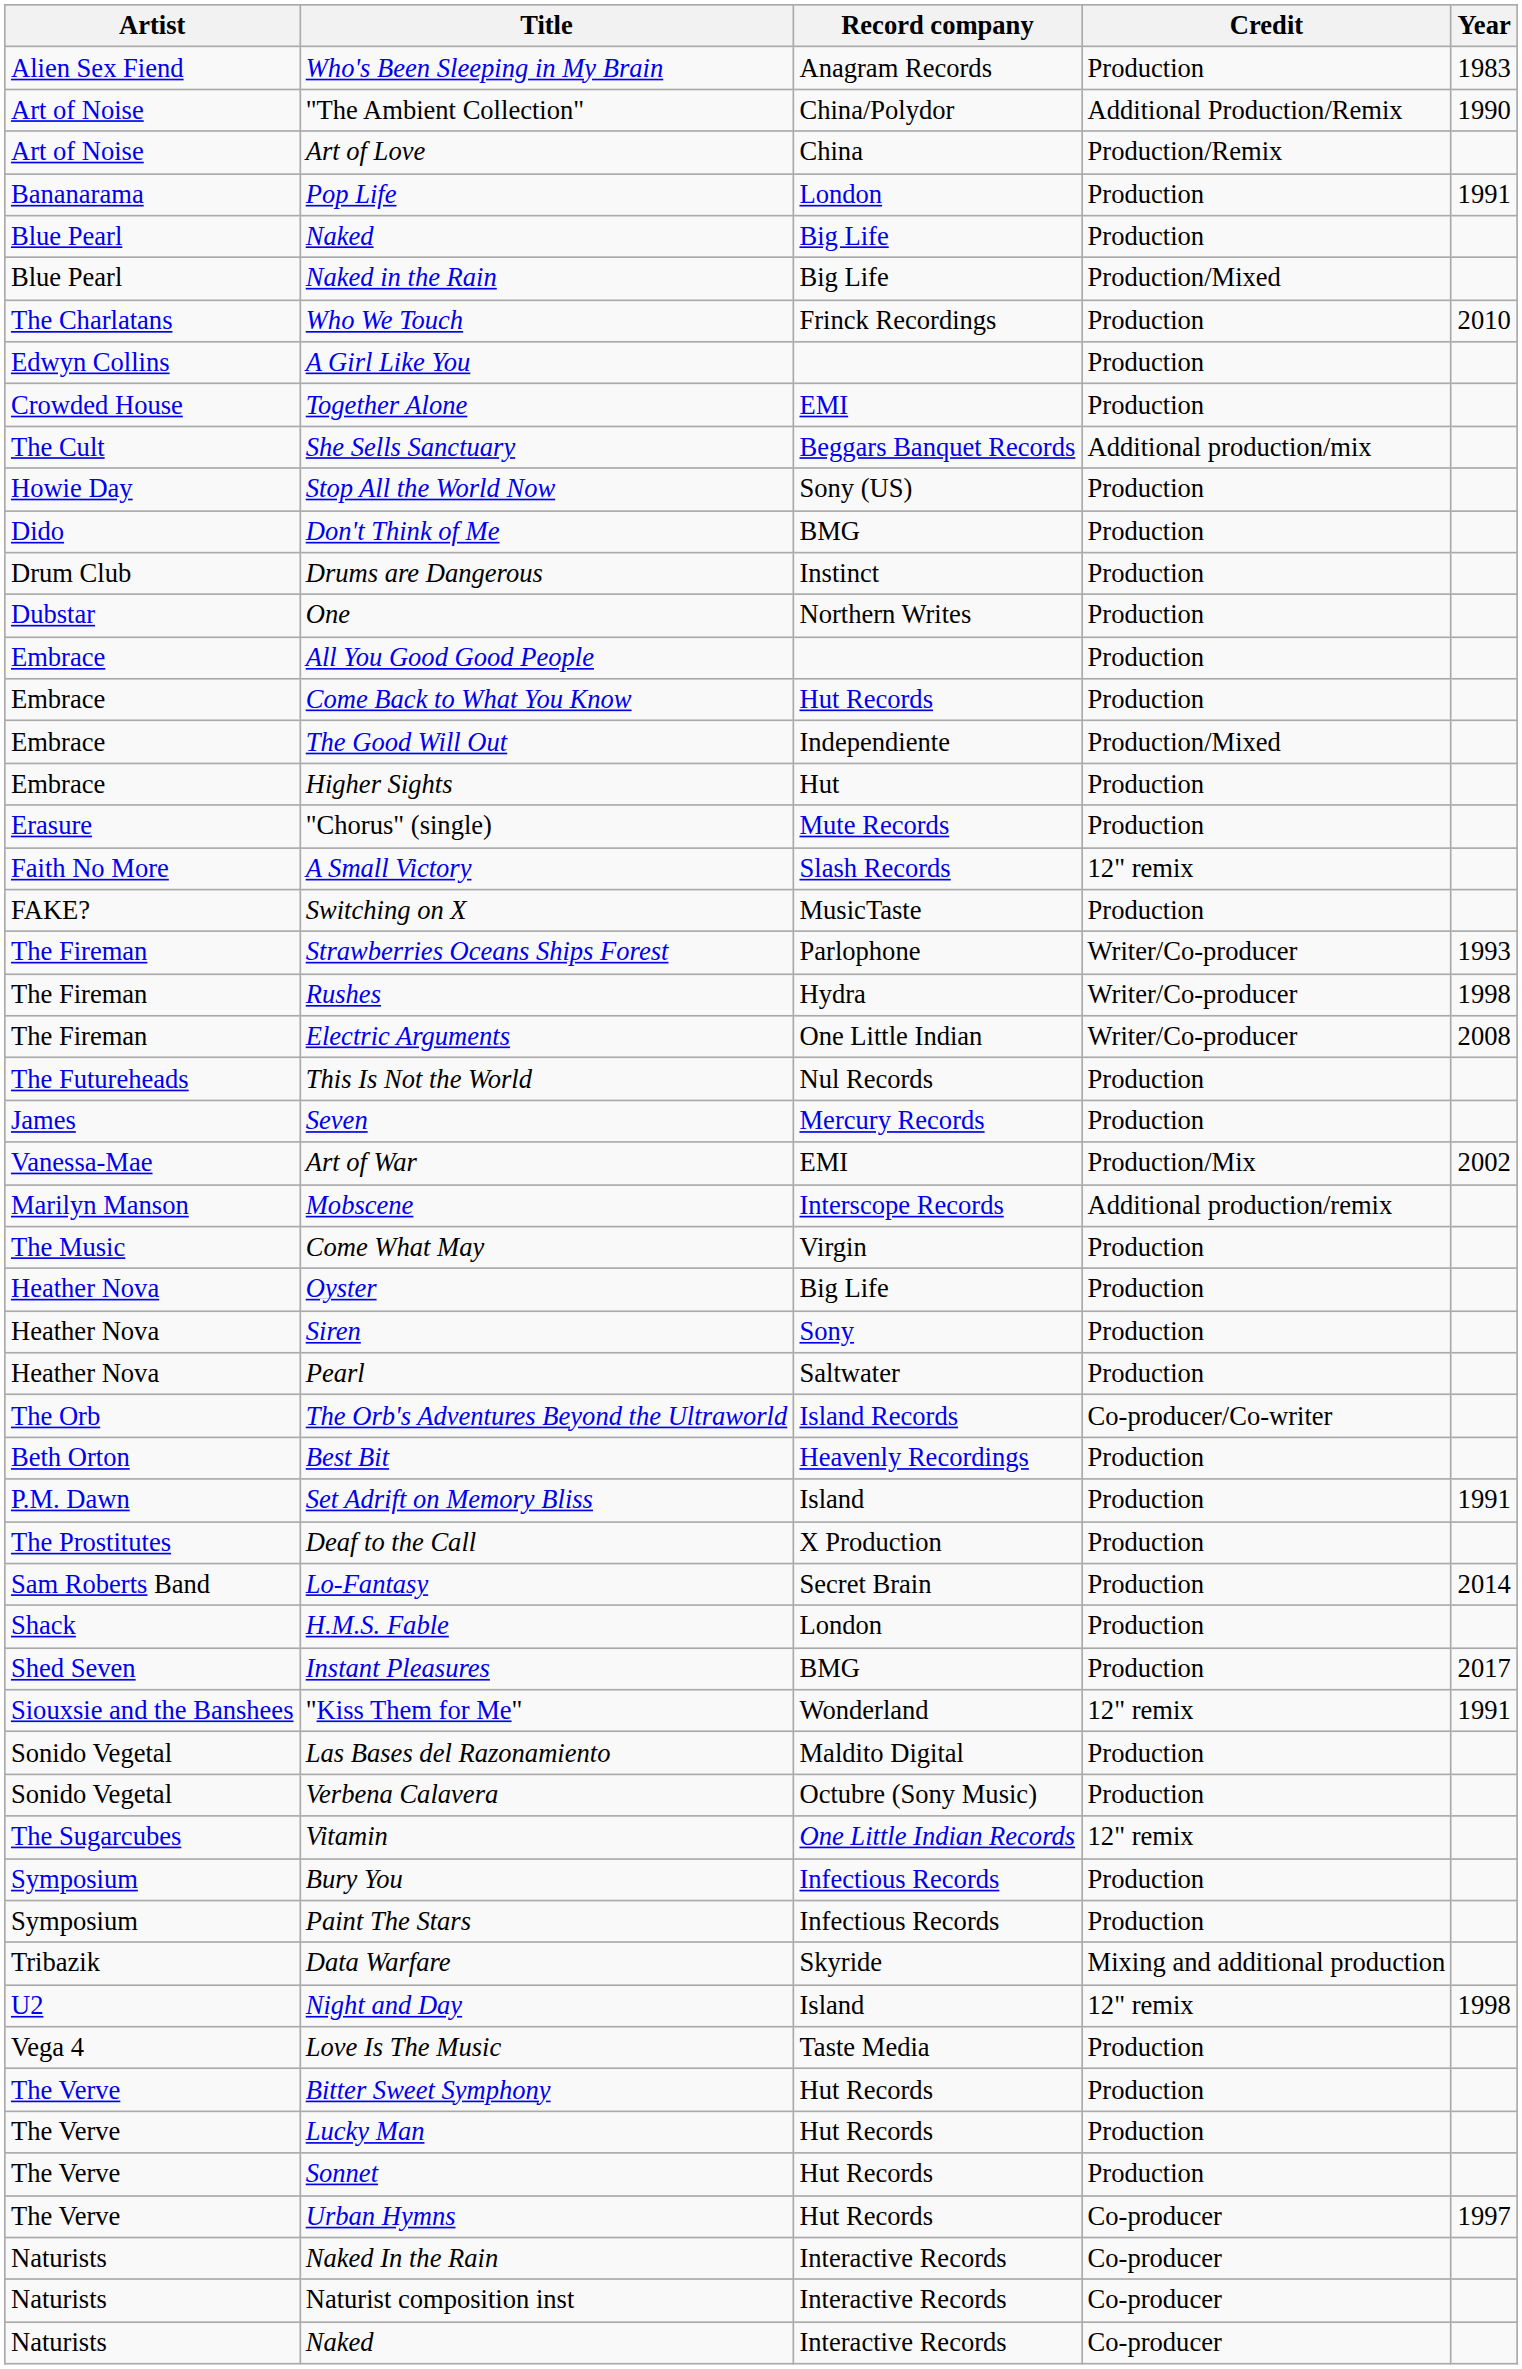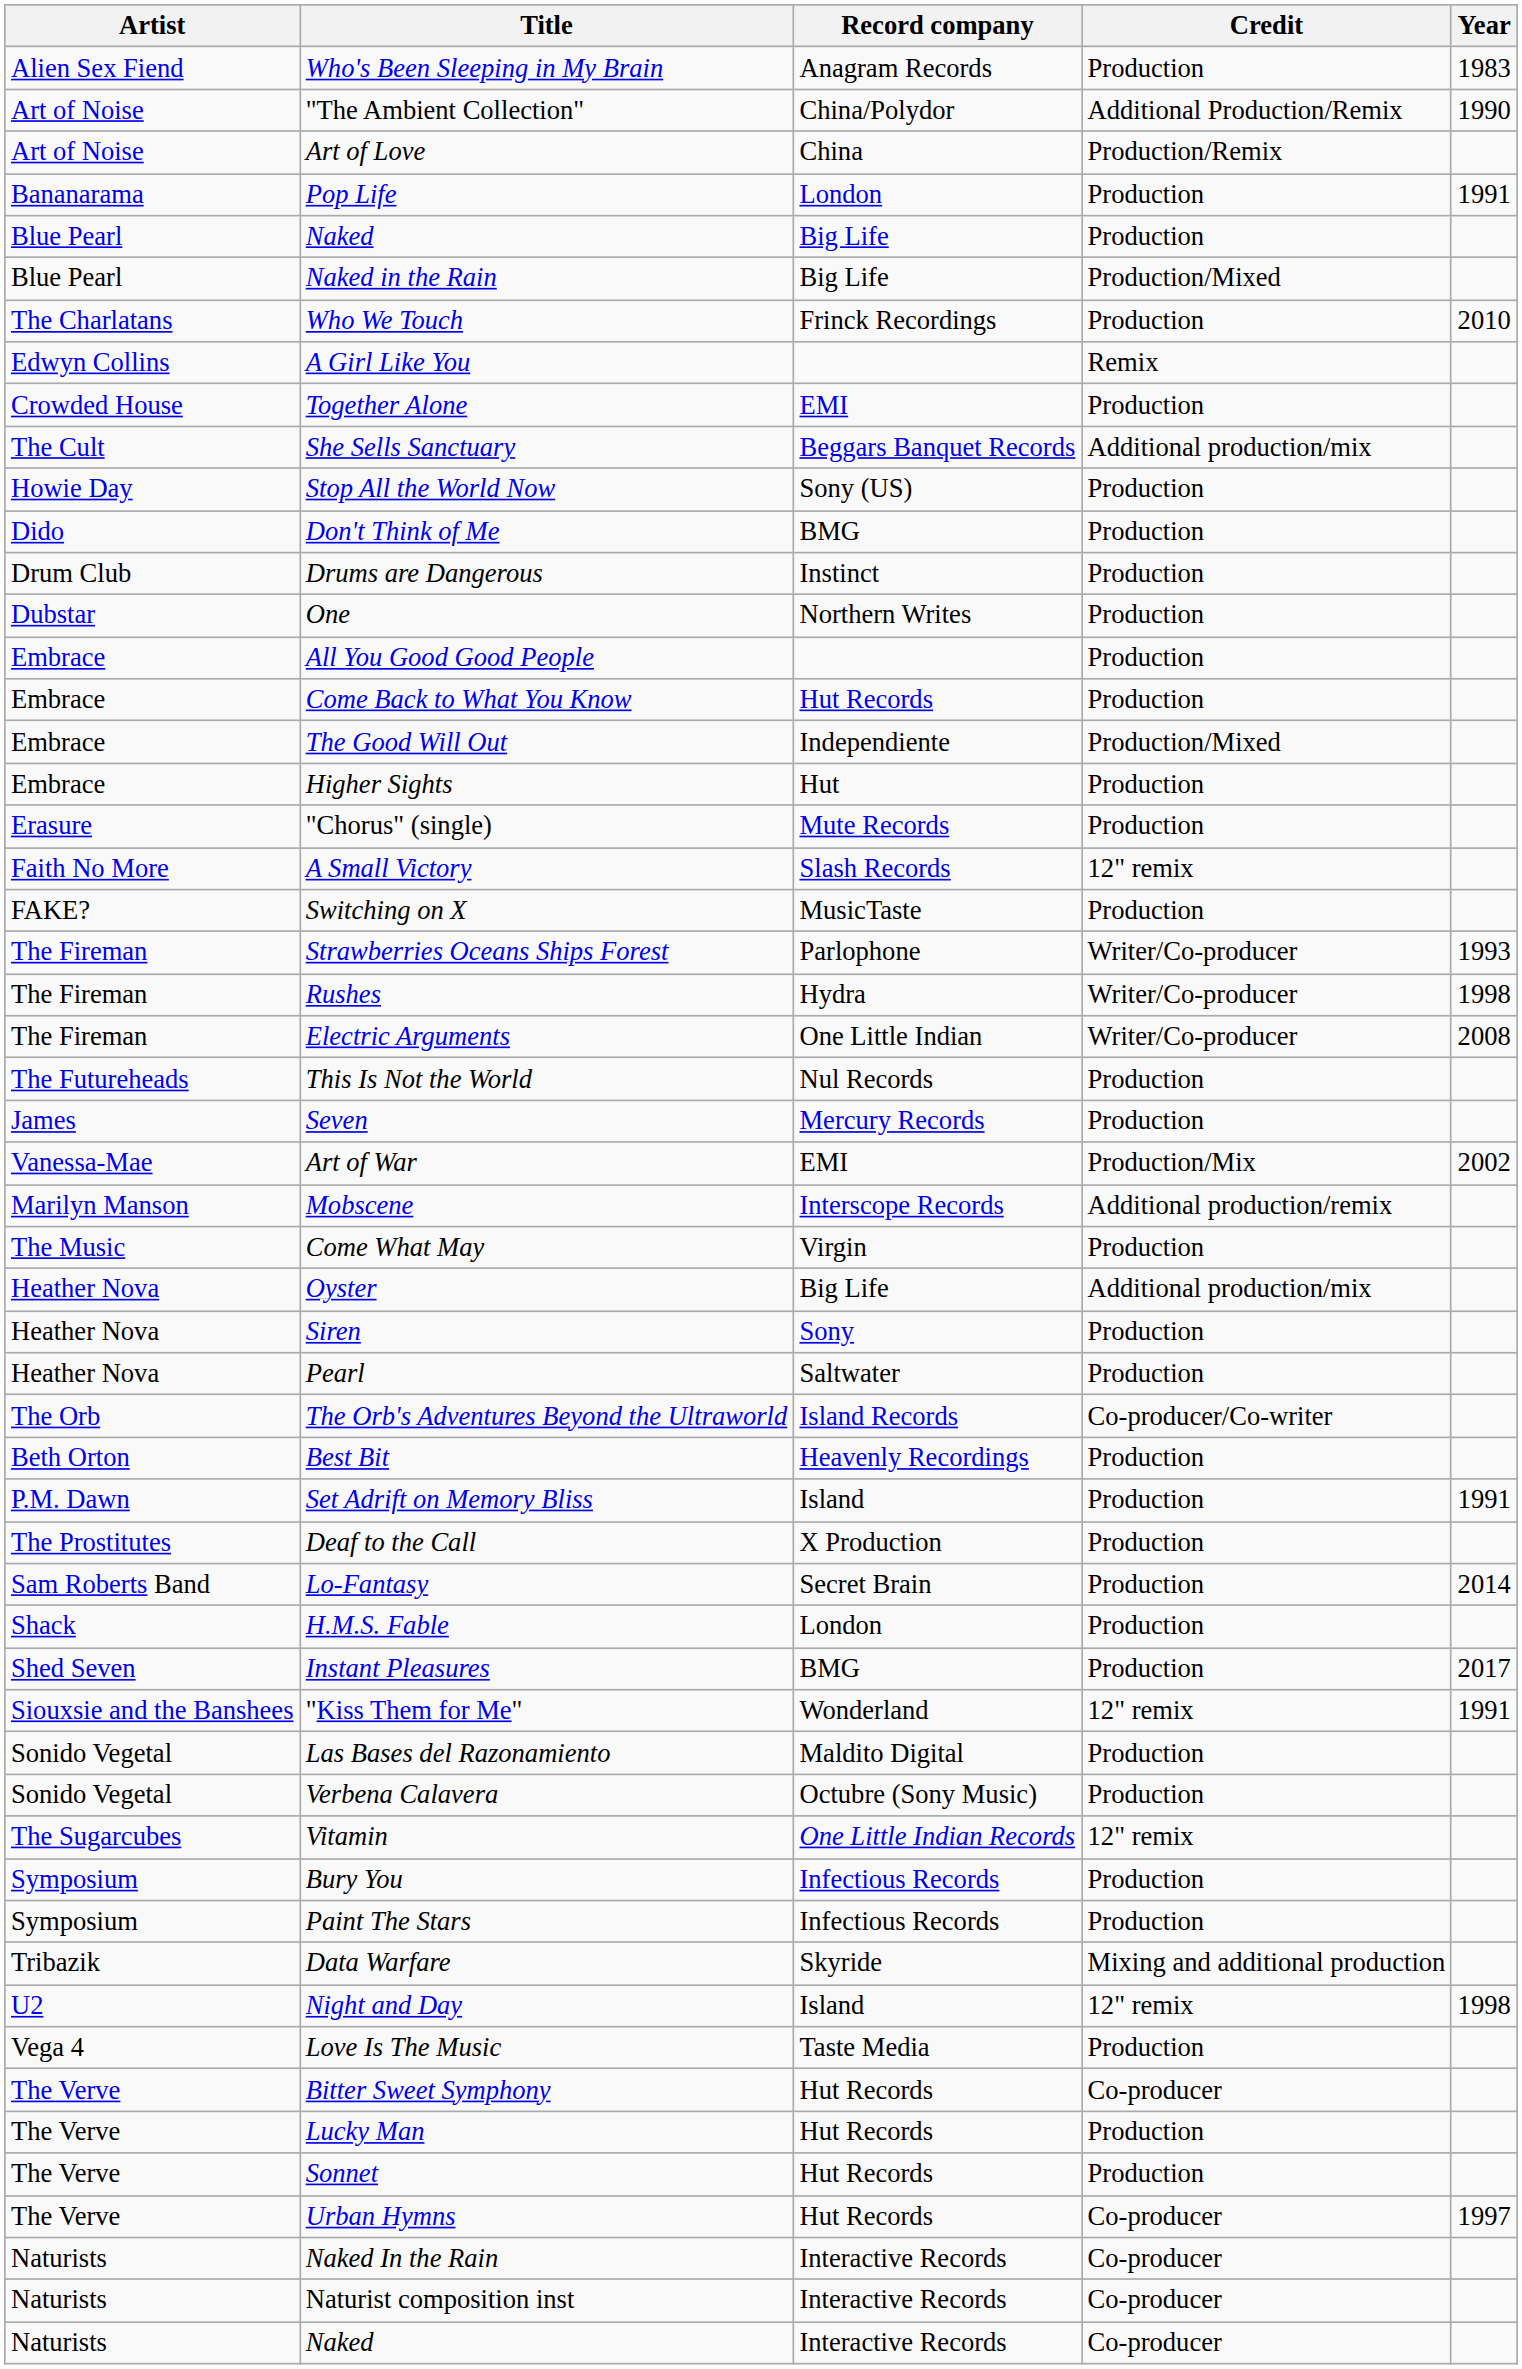 <table class="wikitable">
 <tr>
 <th>Artist</th>
 <th>Title</th>
 <th>Record company</th>
 <th>Credit</th>
 <th>Year</th>
 </tr>
 <tr>
 <td><a href='#'>Alien Sex Fiend</a></td>
 <td><em><a href='#'>Who's Been Sleeping in My Brain</a></em></td>
 <td>Anagram Records</td>
 <td>Production</td>
 <td>1983</td>
 </tr>
 <tr>
 <td><a href='#'>Art of Noise</a></td>
 <td>"The Ambient Collection"</td>
 <td>China/Polydor</td>
 <td>Additional Production/Remix</td>
 <td>1990</td>
 </tr>
 <tr>
 <td><a href='#'>Art of Noise</a></td>
 <td><em>Art of Love</em></td>
 <td>China</td>
 <td>Production/Remix</td>
 <td></td>
 </tr>
 <tr>
 <td><a href='#'>Bananarama</a></td>
 <td><em><a href='#'>Pop Life</a></em></td>
 <td><a href='#'>London</a></td>
 <td>Production</td>
 <td>1991</td>
 </tr>
 <tr>
 <td><a href='#'>Blue Pearl</a></td>
 <td><em><a href='#'>Naked</a></em></td>
 <td><a href='#'>Big Life</a></td>
 <td>Production</td>
 <td></td>
 </tr>
 <tr>
 <td>Blue Pearl</td>
 <td><em><a href='#'>Naked in the Rain</a></em></td>
 <td>Big Life</td>
 <td>Production/Mixed</td>
 <td></td>
 </tr>
 <tr>
 <td><a href='#'>The Charlatans</a></td>
 <td><em><a href='#'>Who We Touch</a></em></td>
 <td>Frinck Recordings</td>
 <td>Production</td>
 <td>2010</td>
 </tr>
 <tr>
 <td><a href='#'>Edwyn Collins</a></td>
 <td><em><a href='#'>A Girl Like You</a></em></td>
 <td></td>
-<td>Production</td>
+<td>Remix</td>
 <td></td>
 </tr>
 <tr>
 <td><a href='#'>Crowded House</a></td>
 <td><em><a href='#'>Together Alone</a></em></td>
 <td><a href='#'>EMI</a></td>
 <td>Production</td>
 <td></td>
 </tr>
 <tr>
 <td><a href='#'>The Cult</a></td>
 <td><em><a href='#'>She Sells Sanctuary</a></em></td>
 <td><a href='#'>Beggars Banquet Records</a></td>
 <td>Additional production/mix</td>
 <td></td>
 </tr>
 <tr>
 <td><a href='#'>Howie Day</a></td>
 <td><em><a href='#'>Stop All the World Now</a></em></td>
 <td>Sony (US)</td>
 <td>Production</td>
 <td></td>
 </tr>
 <tr>
 <td><a href='#'>Dido</a></td>
 <td><em><a href='#'>Don't Think of Me</a></em></td>
 <td>BMG</td>
 <td>Production</td>
 <td></td>
 </tr>
 <tr>
 <td>Drum Club</td>
 <td><em>Drums are Dangerous</em></td>
 <td>Instinct</td>
 <td>Production</td>
 <td></td>
 </tr>
 <tr>
 <td><a href='#'>Dubstar</a></td>
 <td><em>One</em></td>
 <td>Northern Writes</td>
 <td>Production</td>
 <td></td>
 </tr>
 <tr>
 <td><a href='#'>Embrace</a></td>
 <td><em><a href='#'>All You Good Good People</a></em></td>
 <td></td>
 <td>Production</td>
 <td></td>
 </tr>
 <tr>
 <td>Embrace</td>
 <td><em><a href='#'>Come Back to What You Know</a></em></td>
 <td><a href='#'>Hut Records</a></td>
 <td>Production</td>
 <td></td>
 </tr>
 <tr>
 <td>Embrace</td>
 <td><em><a href='#'>The Good Will Out</a></em></td>
 <td>Independiente</td>
 <td>Production/Mixed</td>
 <td></td>
 </tr>
 <tr>
 <td>Embrace</td>
 <td><em>Higher Sights</em></td>
 <td>Hut</td>
 <td>Production</td>
 <td></td>
 </tr>
 <tr>
 <td><a href='#'>Erasure</a></td>
 <td>"Chorus" (single)</td>
 <td><a href='#'>Mute Records</a></td>
 <td>Production</td>
 <td></td>
 </tr>
 <tr>
 <td><a href='#'>Faith No More</a></td>
 <td><em><a href='#'>A Small Victory</a></em></td>
 <td><a href='#'>Slash Records</a></td>
 <td>12" remix</td>
 <td></td>
 </tr>
 <tr>
 <td>FAKE?</td>
 <td><em>Switching on X</em></td>
 <td>MusicTaste</td>
 <td>Production</td>
 <td></td>
 </tr>
 <tr>
 <td><a href='#'>The Fireman</a></td>
 <td><em><a href='#'>Strawberries Oceans Ships Forest</a></em></td>
 <td>Parlophone</td>
 <td>Writer/Co-producer</td>
 <td>1993</td>
 </tr>
 <tr>
 <td>The Fireman</td>
 <td><em><a href='#'>Rushes</a></em></td>
 <td>Hydra</td>
 <td>Writer/Co-producer</td>
 <td>1998</td>
 </tr>
 <tr>
 <td>The Fireman</td>
 <td><em><a href='#'>Electric Arguments</a></em></td>
 <td>One Little Indian</td>
 <td>Writer/Co-producer</td>
 <td>2008</td>
 </tr>
 <tr>
 <td><a href='#'>The Futureheads</a></td>
 <td><em>This Is Not the World</em></td>
 <td>Nul Records</td>
 <td>Production</td>
 <td></td>
 </tr>
 <tr>
 <td><a href='#'>James</a></td>
 <td><em><a href='#'>Seven</a></em></td>
 <td><a href='#'>Mercury Records</a></td>
 <td>Production</td>
 <td></td>
 </tr>
 <tr>
 <td><a href='#'>Vanessa-Mae</a></td>
 <td><em>Art of War</em></td>
 <td>EMI</td>
 <td>Production/Mix</td>
 <td>2002</td>
 </tr>
 <tr>
 <td><a href='#'>Marilyn Manson</a></td>
 <td><em><a href='#'>Mobscene</a></em></td>
 <td><a href='#'>Interscope Records</a></td>
 <td>Additional production/remix</td>
 <td></td>
 </tr>
 <tr>
 <td><a href='#'>The Music</a></td>
 <td><em>Come What May</em></td>
 <td>Virgin</td>
 <td>Production</td>
 <td></td>
 </tr>
 <tr>
 <td><a href='#'>Heather Nova</a></td>
 <td><em><a href='#'>Oyster</a></em></td>
 <td>Big Life</td>
-<td>Production</td>
+<td>Additional production/mix</td>
 <td></td>
 </tr>
 <tr>
 <td>Heather Nova</td>
 <td><em><a href='#'>Siren</a></em></td>
 <td><a href='#'>Sony</a></td>
 <td>Production</td>
 <td></td>
 </tr>
 <tr>
 <td>Heather Nova</td>
 <td><em>Pearl</em></td>
 <td>Saltwater</td>
 <td>Production</td>
 <td></td>
 </tr>
 <tr>
 <td><a href='#'>The Orb</a></td>
 <td><em><a href='#'>The Orb's Adventures Beyond the Ultraworld</a></em></td>
 <td><a href='#'>Island Records</a></td>
 <td>Co-producer/Co-writer</td>
 <td></td>
 </tr>
 <tr>
 <td><a href='#'>Beth Orton</a></td>
 <td><em><a href='#'>Best Bit</a></em></td>
 <td><a href='#'>Heavenly Recordings</a></td>
 <td>Production</td>
 <td></td>
 </tr>
 <tr>
 <td><a href='#'>P.M. Dawn</a></td>
 <td><em><a href='#'>Set Adrift on Memory Bliss</a></em></td>
 <td>Island</td>
 <td>Production</td>
 <td>1991</td>
 </tr>
 <tr>
 <td><a href='#'>The Prostitutes</a></td>
 <td><em>Deaf to the Call</em></td>
 <td>X Production</td>
 <td>Production</td>
 <td></td>
 </tr>
 <tr>
 <td><a href='#'>Sam Roberts</a> Band</td>
 <td><em><a href='#'>Lo-Fantasy</a></em></td>
 <td>Secret Brain</td>
 <td>Production</td>
 <td>2014</td>
 </tr>
 <tr>
 <td><a href='#'>Shack</a></td>
 <td><em><a href='#'>H.M.S. Fable</a></em></td>
 <td>London</td>
 <td>Production</td>
 <td></td>
 </tr>
 <tr>
 <td><a href='#'>Shed Seven</a></td>
 <td><em><a href='#'>Instant Pleasures</a></em></td>
 <td>BMG</td>
 <td>Production</td>
 <td>2017</td>
 </tr>
 <tr>
 <td><a href='#'>Siouxsie and the Banshees</a></td>
 <td>"<a href='#'>Kiss Them for Me</a>"</td>
 <td>Wonderland</td>
 <td>12" remix</td>
 <td>1991</td>
 </tr>
 <tr>
 <td>Sonido Vegetal</td>
 <td><em>Las Bases del Razonamiento</em></td>
 <td>Maldito Digital</td>
 <td>Production</td>
 <td></td>
 </tr>
 <tr>
 <td>Sonido Vegetal</td>
 <td><em>Verbena Calavera</em></td>
 <td>Octubre (Sony Music)</td>
 <td>Production</td>
 <td></td>
 </tr>
 <tr>
 <td><a href='#'>The Sugarcubes</a></td>
 <td><em>Vitamin</em></td>
 <td><em><a href='#'>One Little Indian Records</a></em></td>
 <td>12" remix</td>
 <td></td>
 </tr>
 <tr>
 <td><a href='#'>Symposium</a></td>
 <td><em>Bury You</em></td>
 <td><a href='#'>Infectious Records</a></td>
 <td>Production</td>
 <td></td>
 </tr>
 <tr>
 <td>Symposium</td>
 <td><em>Paint The Stars</em></td>
 <td>Infectious Records</td>
 <td>Production</td>
 <td></td>
 </tr>
 <tr>
 <td>Tribazik</td>
 <td><em>Data Warfare</em></td>
 <td>Skyride</td>
 <td>Mixing and additional production</td>
 <td></td>
 </tr>
 <tr>
 <td><a href='#'>U2</a></td>
 <td><em><a href='#'>Night and Day</a></em></td>
 <td>Island</td>
 <td>12" remix</td>
 <td>1998</td>
 </tr>
 <tr>
 <td>Vega 4</td>
 <td><em>Love Is The Music</em></td>
 <td>Taste Media</td>
 <td>Production</td>
 <td></td>
 </tr>
 <tr>
 <td><a href='#'>The Verve</a></td>
 <td><em><a href='#'>Bitter Sweet Symphony</a></em></td>
 <td>Hut Records</td>
-<td>Production</td>
+<td>Co-producer</td>
 <td></td>
 </tr>
 <tr>
 <td>The Verve</td>
 <td><em><a href='#'>Lucky Man</a></em></td>
 <td>Hut Records</td>
 <td>Production</td>
 <td></td>
 </tr>
 <tr>
 <td>The Verve</td>
 <td><em><a href='#'>Sonnet</a></em></td>
 <td>Hut Records</td>
 <td>Production</td>
 <td></td>
 </tr>
 <tr>
 <td>The Verve</td>
 <td><em><a href='#'>Urban Hymns</a></em></td>
 <td>Hut Records</td>
 <td>Co-producer</td>
 <td>1997</td>
 </tr>
 <tr>
 <td>Naturists</td>
 <td><em>Naked In the Rain</em></td>
 <td>Interactive Records</td>
 <td>Co-producer</td>
 <td></td>
 </tr>
 <tr>
 <td>Naturists</td>
 <td>Naturist composition inst</td>
 <td>Interactive Records</td>
 <td>Co-producer</td>
 <td></td>
 </tr>
 <tr>
 <td>Naturists</td>
 <td><em>Naked</em></td>
 <td>Interactive Records</td>
 <td>Co-producer</td>
 <td></td>
 </tr>
 </table>
